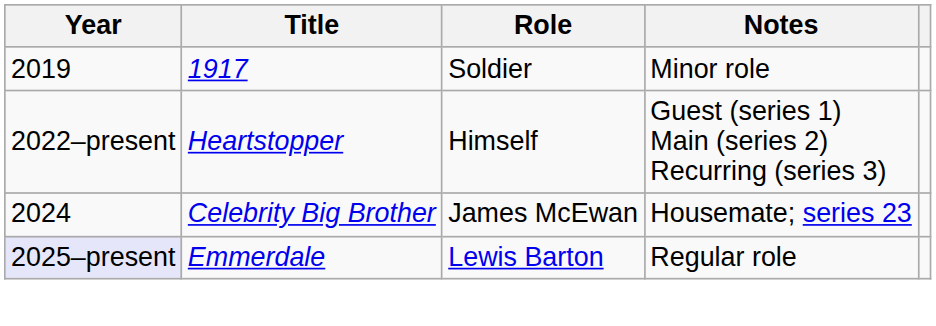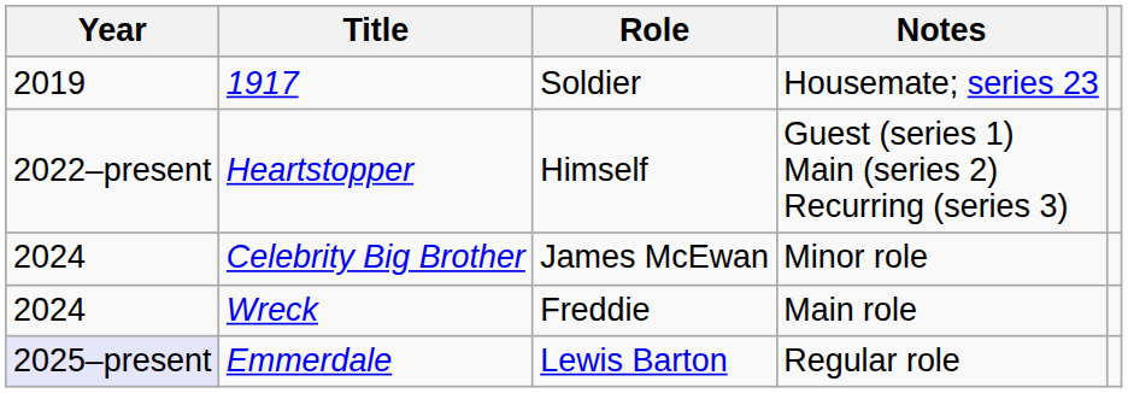 <table class="wikitable plainrowheaders sortable">
 <tr>
 <th>Year</th>
 <th>Title</th>
 <th>Role</th>
 <th>Notes</th>
 <th></th>
 </tr>
 <tr>
 <td>2019</td>
 <td><em><a href='#'>1917</a></em></td>
 <td>Soldier</td>
-<td>Minor role</td>
+<td>Housemate; <a href='#'>series 23</a></td>
 <td align="center"></td>
 </tr>
 <tr>
 <td>2022–present</td>
 <td><em><a href='#'>Heartstopper</a></em></td>
 <td>Himself</td>
 <td>Guest (series 1)<br>Main (series 2)<br>Recurring (series 3)</td>
 <td align="center"></td>
 </tr>
 <tr>
 <td>2024</td>
 <td><em><a href='#'>Celebrity Big Brother</a></em></td>
 <td>James McEwan</td>
-<td>Housemate; <a href='#'>series 23</a></td>
+<td>Minor role</td>
+<td align="center"></td>
+</tr>
+<tr>
+<td>2024</td>
+<td><em><a href='#'>Wreck</a></em></td>
+<td>Freddie</td>
+<td>Main role</td>
 <td align="center"></td>
 </tr>
 <tr>
 <td style="background: lavender;">2025–present</td>
 <td><em><a href='#'>Emmerdale</a></em></td>
 <td><a href='#'>Lewis Barton</a></td>
 <td>Regular role</td>
 <td align="center"></td>
 </tr>
 </table>
